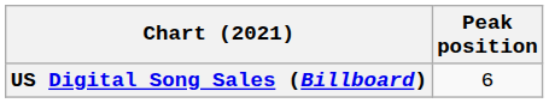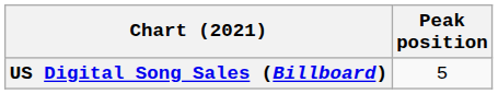 <table class="wikitable plainrowheaders" style="text-align:center">
 <tr>
 <th scope="col">Chart (2021)</th>
 <th scope="col">Peak<br>position</th>
 </tr>
 <tr>
 <th scope="row">US <a href='#'>Digital Song Sales</a> (<em><a href='#'>Billboard</a></em>)</th>
-<td>6</td>
+<td>5</td>
 </tr>
 </table>
